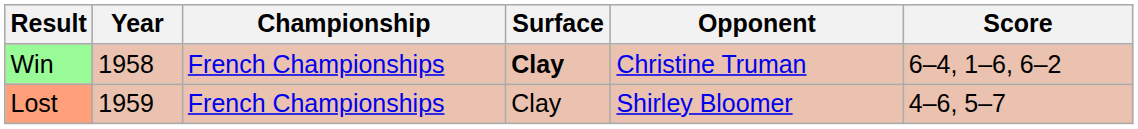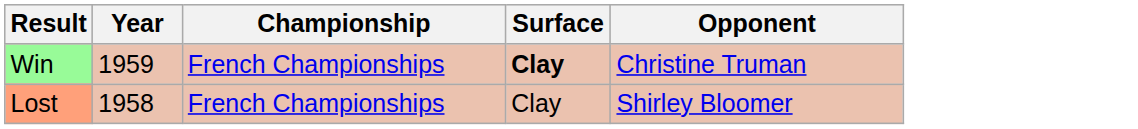 <table class="wikitable">
 <tr>
 <th style="width:45px">Result</th>
 <th style="width:50px">Year</th>
 <th style="width:200px">Championship</th>
 <th style="width:60px">Surface</th>
 <th style="width:180px">Opponent</th>
-<th style="width:140px">Score</th>
 </tr>
 <tr style="background:#ebc2af;">
 <td style="background:#98fb98;">Win</td>
-<td>1958</td>
+<td>1959</td>
 <td><a href='#'>French Championships</a></td>
 <td><strong>Clay</strong></td>
 <td> <a href='#'>Christine Truman</a></td>
-<td>6–4, 1–6, 6–2</td>
 </tr>
 <tr style="background:#ebc2af;">
 <td style="background:#ffa07a;">Lost</td>
-<td>1959</td>
+<td>1958</td>
 <td><a href='#'>French Championships</a></td>
 <td>Clay</td>
 <td> <a href='#'>Shirley Bloomer</a></td>
-<td>4–6, 5–7</td>
 </tr>
 </table>
